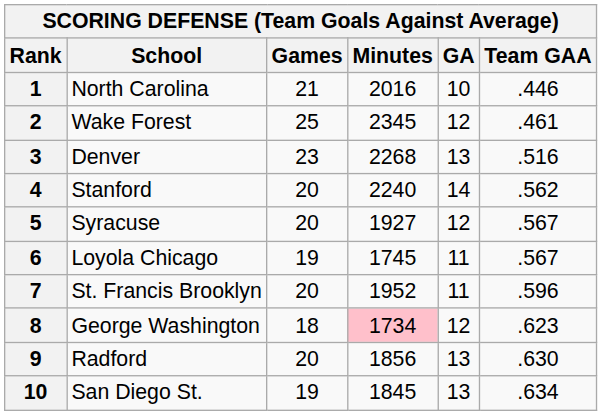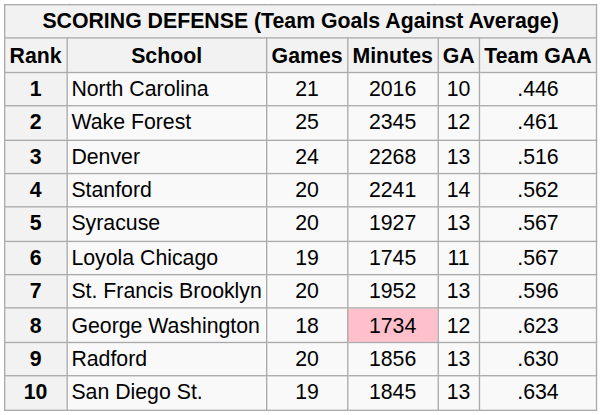 <table class="wikitable">
 <tr>
 <th colspan=6>SCORING DEFENSE (Team Goals Against Average)</th>
 </tr>
 <tr>
 <th>Rank</th>
 <th>School</th>
 <th>Games</th>
 <th>Minutes</th>
 <th>GA</th>
 <th>Team GAA</th>
 </tr>
 <tr>
 <th>1</th>
 <td>North Carolina</td>
 <td style="text-align:center;">21</td>
 <td style="text-align:center;">2016</td>
 <td style="text-align:center;">10</td>
 <td style="text-align:center;">.446</td>
 </tr>
 <tr>
 <th>2</th>
 <td>Wake Forest</td>
 <td style="text-align:center;">25</td>
 <td style="text-align:center;">2345</td>
 <td style="text-align:center;">12</td>
 <td style="text-align:center;">.461</td>
 </tr>
 <tr>
 <th>3</th>
 <td>Denver</td>
-<td style="text-align:center;">23</td>
+<td style="text-align:center;">24</td>
 <td style="text-align:center;">2268</td>
 <td style="text-align:center;">13</td>
 <td style="text-align:center;">.516</td>
 </tr>
 <tr>
 <th>4</th>
 <td>Stanford</td>
 <td style="text-align:center;">20</td>
-<td style="text-align:center;">2240</td>
+<td style="text-align:center;">2241</td>
 <td style="text-align:center;">14</td>
 <td style="text-align:center;">.562</td>
 </tr>
 <tr>
 <th>5</th>
 <td>Syracuse</td>
 <td style="text-align:center;">20</td>
 <td style="text-align:center;">1927</td>
-<td style="text-align:center;">12</td>
+<td style="text-align:center;">13</td>
 <td style="text-align:center;">.567</td>
 </tr>
 <tr>
 <th>6</th>
 <td>Loyola Chicago</td>
 <td style="text-align:center;">19</td>
 <td style="text-align:center;">1745</td>
 <td style="text-align:center;">11</td>
 <td style="text-align:center;">.567</td>
 </tr>
 <tr>
 <th>7</th>
 <td>St. Francis Brooklyn</td>
 <td style="text-align:center;">20</td>
 <td style="text-align:center;">1952</td>
-<td style="text-align:center;">11</td>
+<td style="text-align:center;">13</td>
 <td style="text-align:center;">.596</td>
 </tr>
 <tr>
 <th>8</th>
 <td>George Washington</td>
 <td style="text-align:center;">18</td>
 <td style="background: pink; text-align:center;">1734</td>
 <td style="text-align:center;">12</td>
 <td style="text-align:center;">.623</td>
 </tr>
 <tr>
 <th>9</th>
 <td>Radford</td>
 <td style="text-align:center;">20</td>
 <td style="text-align:center;">1856</td>
 <td style="text-align:center;">13</td>
 <td style="text-align:center;">.630</td>
 </tr>
 <tr>
 <th>10</th>
 <td>San Diego St.</td>
 <td style="text-align:center;">19</td>
 <td style="text-align:center;">1845</td>
 <td style="text-align:center;">13</td>
 <td style="text-align:center;">.634</td>
 </tr>
 </table>
